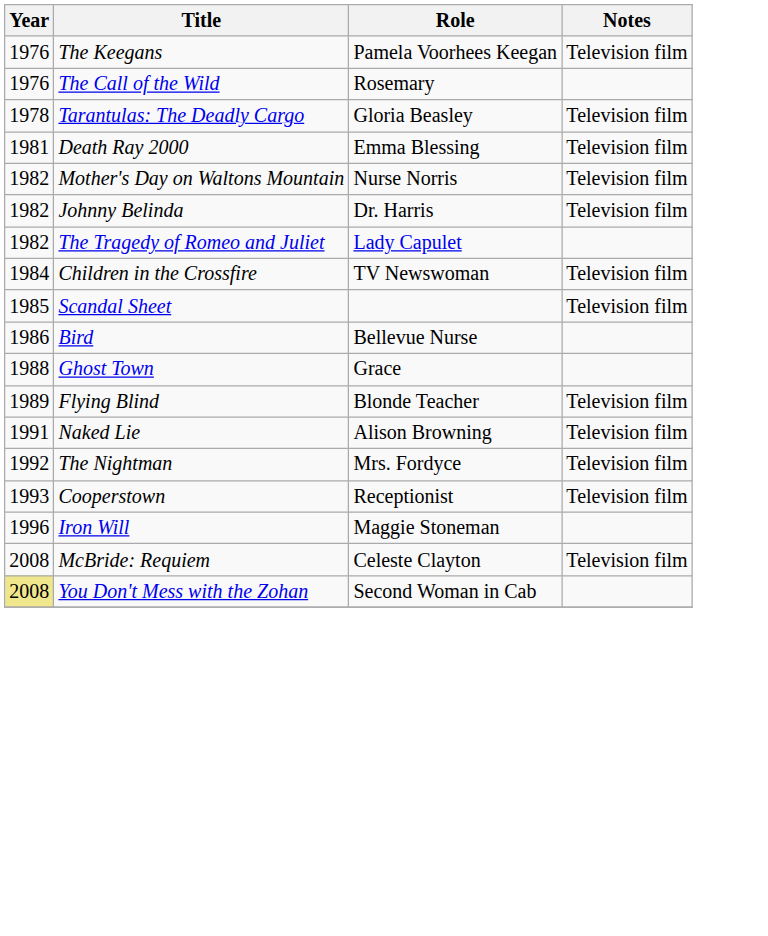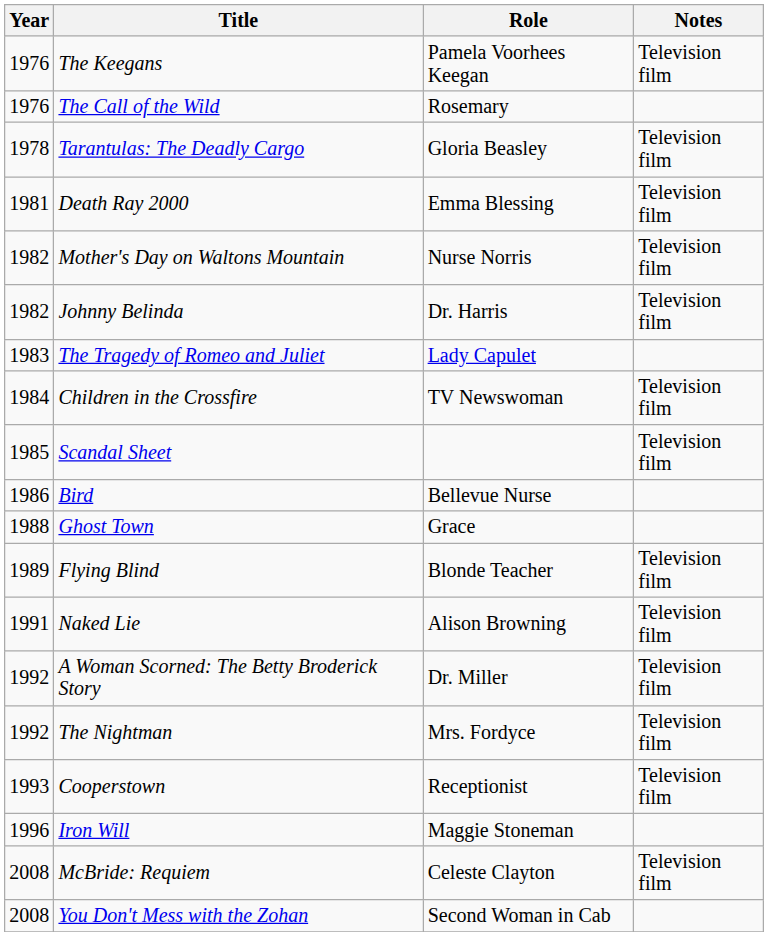 <table class="wikitable sortable">
 <tr>
 <th>Year</th>
 <th>Title</th>
 <th>Role</th>
 <th>Notes</th>
 </tr>
 <tr>
 <td>1976</td>
 <td><em>The Keegans</em></td>
 <td>Pamela Voorhees Keegan</td>
 <td>Television film</td>
 </tr>
 <tr>
 <td>1976</td>
 <td><em><a href='#'>The Call of the Wild</a></em></td>
 <td>Rosemary</td>
 <td></td>
 </tr>
 <tr>
 <td>1978</td>
 <td><em><a href='#'>Tarantulas: The Deadly Cargo</a></em></td>
 <td>Gloria Beasley</td>
 <td>Television film</td>
 </tr>
 <tr>
 <td>1981</td>
 <td><em>Death Ray 2000</em></td>
 <td>Emma Blessing</td>
 <td>Television film</td>
 </tr>
 <tr>
 <td>1982</td>
 <td><em>Mother's Day on Waltons Mountain</em></td>
 <td>Nurse Norris</td>
 <td>Television film</td>
 </tr>
 <tr>
 <td>1982</td>
 <td><em>Johnny Belinda</em></td>
 <td>Dr. Harris</td>
 <td>Television film</td>
 </tr>
 <tr>
-<td>1982</td>
+<td>1983</td>
 <td><em><a href='#'>The Tragedy of Romeo and Juliet</a></em></td>
 <td><a href='#'>Lady Capulet</a></td>
 <td></td>
 </tr>
 <tr>
 <td>1984</td>
 <td><em>Children in the Crossfire</em></td>
 <td>TV Newswoman</td>
 <td>Television film</td>
 </tr>
 <tr>
 <td>1985</td>
 <td><em><a href='#'>Scandal Sheet</a></em></td>
 <td></td>
 <td>Television film</td>
 </tr>
 <tr>
 <td>1986</td>
 <td><em><a href='#'>Bird</a></em></td>
 <td>Bellevue Nurse</td>
 <td></td>
 </tr>
 <tr>
 <td>1988</td>
 <td><em><a href='#'>Ghost Town</a></em></td>
 <td>Grace</td>
 <td></td>
 </tr>
 <tr>
 <td>1989</td>
 <td><em>Flying Blind</em></td>
 <td>Blonde Teacher</td>
 <td>Television film</td>
 </tr>
 <tr>
 <td>1991</td>
 <td><em>Naked Lie</em></td>
 <td>Alison Browning</td>
 <td>Television film</td>
 </tr>
 <tr>
 <td>1992</td>
+<td><em>A Woman Scorned: The Betty Broderick Story</em></td>
+<td>Dr. Miller</td>
+<td>Television film</td>
+</tr>
+<tr>
+<td>1992</td>
 <td><em>The Nightman</em></td>
 <td>Mrs. Fordyce</td>
 <td>Television film</td>
 </tr>
 <tr>
 <td>1993</td>
 <td><em>Cooperstown</em></td>
 <td>Receptionist</td>
 <td>Television film</td>
 </tr>
 <tr>
 <td>1996</td>
 <td><em><a href='#'>Iron Will</a></em></td>
 <td>Maggie Stoneman</td>
 <td></td>
 </tr>
 <tr>
 <td>2008</td>
 <td><em>McBride: Requiem</em></td>
 <td>Celeste Clayton</td>
 <td>Television film</td>
 </tr>
 <tr>
-<td style="background: khaki;">2008</td>
+<td>2008</td>
 <td><em><a href='#'>You Don't Mess with the Zohan</a></em></td>
 <td>Second Woman in Cab</td>
 <td></td>
 </tr>
 <tr>
 </tr>
 </table>
